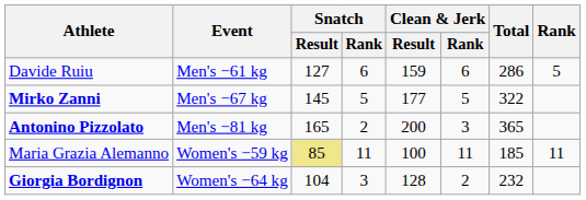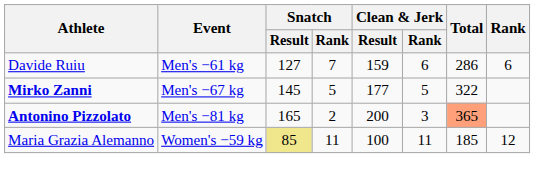 <table class="wikitable" style="font-size:90%">
 <tr>
 <th rowspan="2">Athlete</th>
 <th rowspan="2">Event</th>
 <th colspan="2">Snatch</th>
 <th colspan="2">Clean & Jerk</th>
 <th rowspan="2">Total</th>
 <th rowspan="2">Rank</th>
 </tr>
 <tr style="font-size:95%">
 <th>Result</th>
 <th>Rank</th>
 <th>Result</th>
 <th>Rank</th>
 </tr>
 <tr align=center>
 <td align=left><a href='#'>Davide Ruiu</a></td>
 <td align=left><a href='#'>Men's −61 kg</a></td>
 <td>127</td>
-<td>6</td>
+<td>7</td>
 <td>159</td>
 <td>6</td>
 <td>286</td>
-<td>5</td>
+<td>6</td>
 </tr>
 <tr align=center>
 <td align=left><strong><a href='#'>Mirko Zanni</a></strong></td>
 <td align=left><a href='#'>Men's −67 kg</a></td>
 <td>145</td>
 <td>5</td>
 <td>177</td>
 <td>5</td>
 <td>322</td>
 <td></td>
 </tr>
 <tr align=center>
 <td align=left><strong><a href='#'>Antonino Pizzolato</a></strong></td>
 <td align=left><a href='#'>Men's −81 kg</a></td>
 <td>165</td>
 <td>2</td>
 <td>200</td>
 <td>3</td>
-<td>365</td>
+<td style="background: lightsalmon;">365</td>
 <td></td>
 </tr>
 <tr align=center>
 <td align=left><a href='#'>Maria Grazia Alemanno</a></td>
 <td align=left><a href='#'>Women's −59 kg</a></td>
 <td style="background: khaki;">85</td>
 <td>11</td>
 <td>100</td>
 <td>11</td>
 <td>185</td>
-<td>11</td>
-</tr>
-<tr align=center>
-<td align=left><strong><a href='#'>Giorgia Bordignon</a></strong></td>
-<td align=left><a href='#'>Women's −64 kg</a></td>
-<td>104</td>
-<td>3</td>
-<td>128</td>
-<td>2</td>
-<td>232</td>
-<td></td>
+<td>12</td>
 </tr>
 </table>
